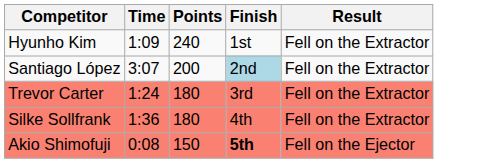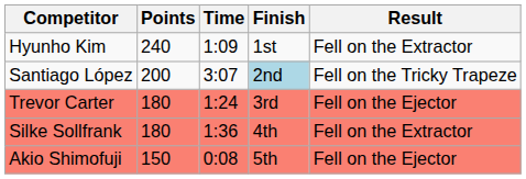 <table class="wikitable sortable">
 <tr>
 <th>Competitor</th>
+<th>Points</th>
 <th>Time</th>
-<th>Points</th>
 <th>Finish</th>
 <th>Result</th>
 </tr>
 <tr>
 <td>Hyunho Kim</td>
+<td>240</td>
 <td>1:09</td>
-<td>240</td>
 <td>1st</td>
 <td>Fell on the Extractor</td>
 </tr>
 <tr>
 <td>Santiago López</td>
+<td>200</td>
 <td>3:07</td>
-<td>200</td>
 <td style="background: lightblue;">2nd</td>
-<td>Fell on the Extractor</td>
+<td>Fell on the Tricky Trapeze</td>
 </tr>
 <tr style="background-color:#fa8072">
 <td>Trevor Carter</td>
+<td>180</td>
 <td>1:24</td>
-<td>180</td>
 <td>3rd</td>
-<td>Fell on the Extractor</td>
+<td>Fell on the Ejector</td>
 </tr>
 <tr style="background-color:#fa8072">
 <td>Silke Sollfrank</td>
+<td>180</td>
 <td>1:36</td>
-<td>180</td>
 <td>4th</td>
 <td>Fell on the Extractor</td>
 </tr>
 <tr style="background-color:#fa8072">
 <td>Akio Shimofuji</td>
+<td>150</td>
 <td>0:08</td>
-<td>150</td>
-<td><strong>5th</strong></td>
+<td>5th</td>
 <td>Fell on the Ejector</td>
 </tr>
 </table>
